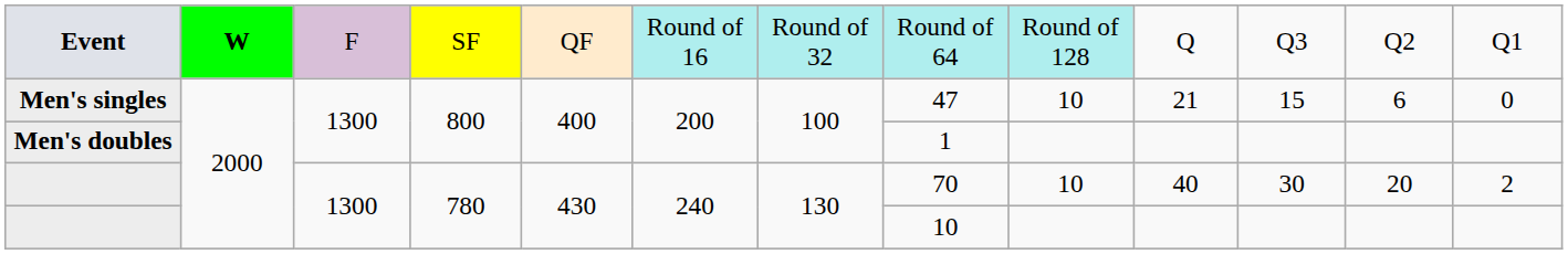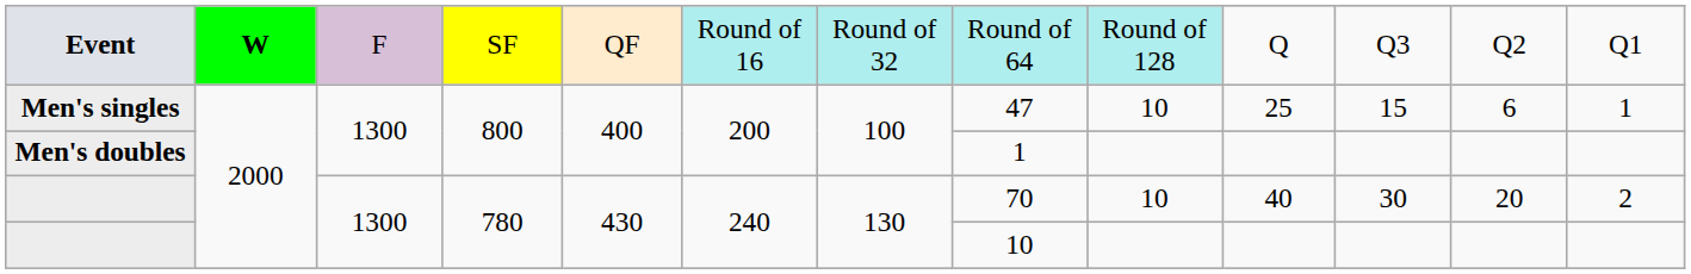 <table class="wikitable" style="font-size:90%;text-align:center">
 <tr>
 <td style="width:130px; background:#dfe2e9;"><strong>Event</strong></td>
 <td style="width:80px; background:lime;"><strong> W </strong></td>
 <td style="width:85px; background:thistle;">F</td>
 <td style="width:85px; background:#ff0;">SF</td>
 <td style="width:85px; background:#ffebcd;">QF</td>
 <td style="width:85px; background:#afeeee;">Round of 16</td>
 <td style="width:85px; background:#afeeee;">Round of 32</td>
 <td style="width:85px; background:#afeeee;">Round of 64</td>
 <td style="width:85px; background:#afeeee;">Round of 128</td>
 <td style="width:85px;">Q</td>
 <td style="width:85px;">Q3</td>
 <td style="width:85px;">Q2</td>
 <td style="width:85px;">Q1</td>
 </tr>
 <tr>
 <th style="background:#ededed;">Men's singles</th>
 <td rowspan="4">2000</td>
 <td rowspan="2">1300</td>
 <td rowspan="2">800</td>
 <td rowspan="2">400</td>
 <td rowspan="2">200</td>
 <td rowspan="2">100</td>
 <td>47</td>
 <td>10</td>
-<td>21</td>
+<td>25</td>
 <td>15</td>
 <td>6</td>
-<td>0</td>
+<td>1</td>
 </tr>
 <tr>
 <th style="background:#ededed;">Men's doubles</th>
 <td>1</td>
 <td></td>
 <td></td>
 <td></td>
 <td></td>
 <td></td>
 </tr>
 <tr>
 <th style="background:#ededed;"></th>
 <td rowspan="2">1300</td>
 <td rowspan="2">780</td>
 <td rowspan="2">430</td>
 <td rowspan="2">240</td>
 <td rowspan="2">130</td>
 <td>70</td>
 <td>10</td>
 <td>40</td>
 <td>30</td>
 <td>20</td>
 <td>2</td>
 </tr>
 <tr>
 <th style="background:#ededed;"></th>
 <td>10</td>
 <td></td>
 <td></td>
 <td></td>
 <td></td>
 <td></td>
 </tr>
 </table>
